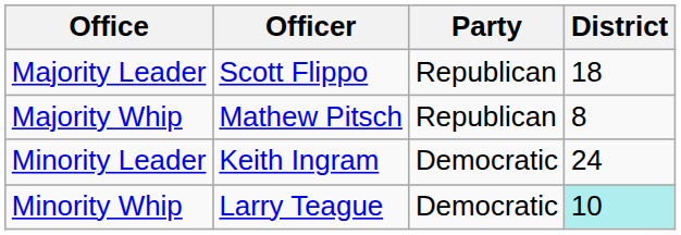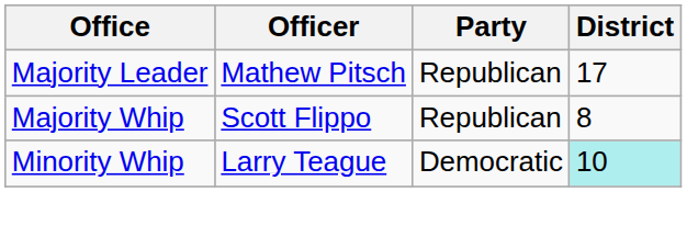 <table class="wikitable">
 <tr>
 <th>Office</th>
 <th>Officer</th>
 <th>Party</th>
 <th>District</th>
 </tr>
 <tr>
 <td><a href='#'>Majority Leader</a></td>
-<td><a href='#'>Scott Flippo</a></td>
+<td><a href='#'>Mathew Pitsch</a></td>
 <td>Republican</td>
-<td>18</td>
+<td>17</td>
 </tr>
 <tr>
 <td><a href='#'>Majority Whip</a></td>
-<td><a href='#'>Mathew Pitsch</a></td>
+<td><a href='#'>Scott Flippo</a></td>
 <td>Republican</td>
 <td>8</td>
-</tr>
-<tr>
-<td><a href='#'>Minority Leader</a></td>
-<td><a href='#'>Keith Ingram</a></td>
-<td>Democratic</td>
-<td>24</td>
 </tr>
 <tr>
 <td><a href='#'>Minority Whip</a></td>
 <td><a href='#'>Larry Teague</a></td>
 <td>Democratic</td>
 <td style="background: paleturquoise;">10</td>
 </tr>
 </table>
